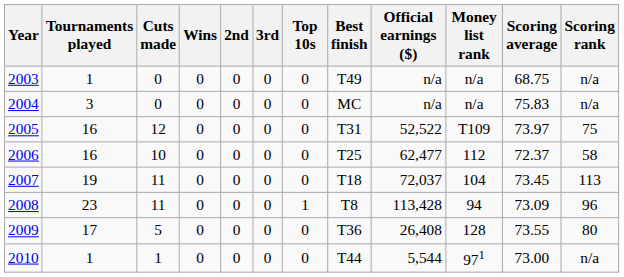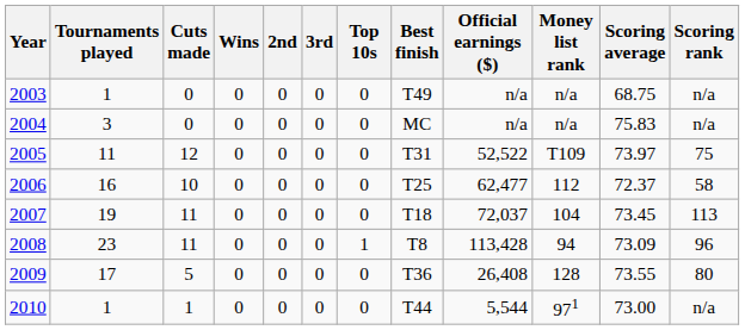 <table class="wikitable" style="text-align:center; font-size: 95%;">
 <tr>
 <th>Year</th>
 <th>Tournaments <br>played</th>
 <th>Cuts <br>made</th>
 <th>Wins</th>
 <th>2nd</th>
 <th>3rd</th>
 <th>Top 10s</th>
 <th>Best <br>finish</th>
 <th>Official<br>earnings ($)</th>
 <th>Money <br>list rank</th>
 <th>Scoring <br>average</th>
 <th>Scoring<br>rank</th>
 </tr>
 <tr>
 <td><a href='#'>2003</a></td>
 <td>1</td>
 <td>0</td>
 <td>0</td>
 <td>0</td>
 <td>0</td>
 <td>0</td>
 <td>T49</td>
 <td align="right">n/a</td>
 <td>n/a</td>
 <td>68.75</td>
 <td>n/a</td>
 </tr>
 <tr>
 <td><a href='#'>2004</a></td>
 <td>3</td>
 <td>0</td>
 <td>0</td>
 <td>0</td>
 <td>0</td>
 <td>0</td>
 <td>MC</td>
 <td align="right">n/a</td>
 <td>n/a</td>
 <td>75.83</td>
 <td>n/a</td>
 </tr>
 <tr>
 <td><a href='#'>2005</a></td>
-<td>16</td>
+<td>11</td>
 <td>12</td>
 <td>0</td>
 <td>0</td>
 <td>0</td>
 <td>0</td>
 <td>T31</td>
 <td align="right">52,522</td>
 <td>T109</td>
 <td>73.97</td>
 <td>75</td>
 </tr>
 <tr>
 <td><a href='#'>2006</a></td>
 <td>16</td>
 <td>10</td>
 <td>0</td>
 <td>0</td>
 <td>0</td>
 <td>0</td>
 <td>T25</td>
 <td align="right">62,477</td>
 <td>112</td>
 <td>72.37</td>
 <td>58</td>
 </tr>
 <tr>
 <td><a href='#'>2007</a></td>
 <td>19</td>
 <td>11</td>
 <td>0</td>
 <td>0</td>
 <td>0</td>
 <td>0</td>
 <td>T18</td>
 <td align="right">72,037</td>
 <td>104</td>
 <td>73.45</td>
 <td>113</td>
 </tr>
 <tr>
 <td><a href='#'>2008</a></td>
 <td>23</td>
 <td>11</td>
 <td>0</td>
 <td>0</td>
 <td>0</td>
 <td>1</td>
 <td>T8</td>
 <td align="right">113,428</td>
 <td>94</td>
 <td>73.09</td>
 <td>96</td>
 </tr>
 <tr>
 <td><a href='#'>2009</a></td>
 <td>17</td>
 <td>5</td>
 <td>0</td>
 <td>0</td>
 <td>0</td>
 <td>0</td>
 <td>T36</td>
 <td align="right">26,408</td>
 <td>128</td>
 <td>73.55</td>
 <td>80</td>
 </tr>
 <tr>
 <td><a href='#'>2010</a></td>
 <td>1</td>
 <td>1</td>
 <td>0</td>
 <td>0</td>
 <td>0</td>
 <td>0</td>
 <td>T44</td>
 <td align="right">5,544</td>
 <td>97<sup>1</sup></td>
 <td>73.00</td>
 <td>n/a</td>
 </tr>
 </table>
